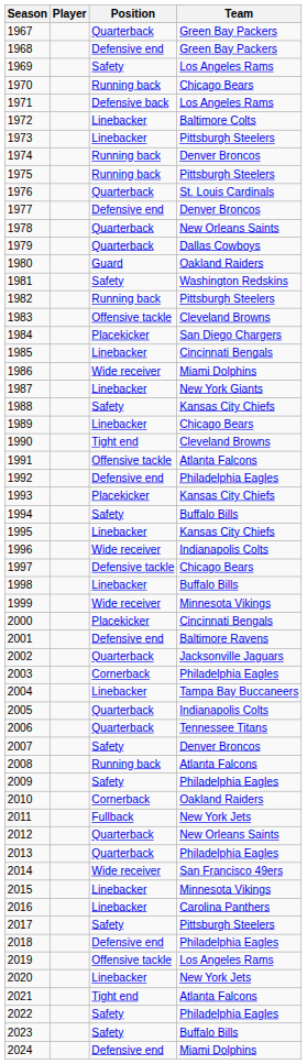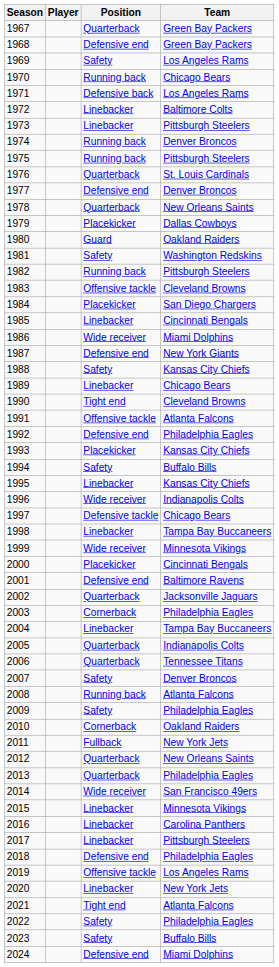 <table class="wikitable sortable">
 <tr>
 <th>Season</th>
 <th>Player</th>
 <th>Position</th>
 <th>Team</th>
 </tr>
 <tr>
 <td>1967</td>
 <td></td>
 <td><a href='#'>Quarterback</a></td>
 <td><a href='#'>Green Bay Packers</a></td>
 </tr>
 <tr>
 <td>1968</td>
 <td></td>
 <td><a href='#'>Defensive end</a></td>
 <td><a href='#'>Green Bay Packers</a></td>
 </tr>
 <tr>
 <td>1969</td>
 <td></td>
 <td><a href='#'>Safety</a></td>
 <td><a href='#'>Los Angeles Rams</a></td>
 </tr>
 <tr>
 <td>1970</td>
 <td></td>
 <td><a href='#'>Running back</a></td>
 <td><a href='#'>Chicago Bears</a></td>
 </tr>
 <tr>
 <td>1971</td>
 <td></td>
 <td><a href='#'>Defensive back</a></td>
 <td><a href='#'>Los Angeles Rams</a></td>
 </tr>
 <tr>
 <td>1972</td>
 <td></td>
 <td><a href='#'>Linebacker</a></td>
 <td><a href='#'>Baltimore Colts</a></td>
 </tr>
 <tr>
 <td>1973</td>
 <td></td>
 <td><a href='#'>Linebacker</a></td>
 <td><a href='#'>Pittsburgh Steelers</a></td>
 </tr>
 <tr>
 <td>1974</td>
 <td></td>
 <td><a href='#'>Running back</a></td>
 <td><a href='#'>Denver Broncos</a></td>
 </tr>
 <tr>
 <td>1975</td>
 <td></td>
 <td><a href='#'>Running back</a></td>
 <td><a href='#'>Pittsburgh Steelers</a></td>
 </tr>
 <tr>
 <td>1976</td>
 <td></td>
 <td><a href='#'>Quarterback</a></td>
 <td><a href='#'>St. Louis Cardinals</a></td>
 </tr>
 <tr>
 <td>1977</td>
 <td></td>
 <td><a href='#'>Defensive end</a></td>
 <td><a href='#'>Denver Broncos</a></td>
 </tr>
 <tr>
 <td>1978</td>
 <td></td>
 <td><a href='#'>Quarterback</a></td>
 <td><a href='#'>New Orleans Saints</a></td>
 </tr>
 <tr>
 <td>1979</td>
 <td></td>
-<td><a href='#'>Quarterback</a></td>
+<td><a href='#'>Placekicker</a></td>
 <td><a href='#'>Dallas Cowboys</a></td>
 </tr>
 <tr>
 <td>1980</td>
 <td></td>
 <td><a href='#'>Guard</a></td>
 <td><a href='#'>Oakland Raiders</a></td>
 </tr>
 <tr>
 <td>1981</td>
 <td></td>
 <td><a href='#'>Safety</a></td>
 <td><a href='#'>Washington Redskins</a></td>
 </tr>
 <tr>
 <td>1982</td>
 <td></td>
 <td><a href='#'>Running back</a></td>
 <td><a href='#'>Pittsburgh Steelers</a></td>
 </tr>
 <tr>
 <td>1983</td>
 <td></td>
 <td><a href='#'>Offensive tackle</a></td>
 <td><a href='#'>Cleveland Browns</a></td>
 </tr>
 <tr>
 <td>1984</td>
 <td></td>
 <td><a href='#'>Placekicker</a></td>
 <td><a href='#'>San Diego Chargers</a></td>
 </tr>
 <tr>
 <td>1985</td>
 <td></td>
 <td><a href='#'>Linebacker</a></td>
 <td><a href='#'>Cincinnati Bengals</a></td>
 </tr>
 <tr>
 <td>1986</td>
 <td></td>
 <td><a href='#'>Wide receiver</a></td>
 <td><a href='#'>Miami Dolphins</a></td>
 </tr>
 <tr>
 <td>1987</td>
 <td></td>
-<td><a href='#'>Linebacker</a></td>
+<td><a href='#'>Defensive end</a></td>
 <td><a href='#'>New York Giants</a></td>
 </tr>
 <tr>
 <td>1988</td>
 <td></td>
 <td><a href='#'>Safety</a></td>
 <td><a href='#'>Kansas City Chiefs</a></td>
 </tr>
 <tr>
 <td>1989</td>
 <td></td>
 <td><a href='#'>Linebacker</a></td>
 <td><a href='#'>Chicago Bears</a></td>
 </tr>
 <tr>
 <td>1990</td>
 <td></td>
 <td><a href='#'>Tight end</a></td>
 <td><a href='#'>Cleveland Browns</a></td>
 </tr>
 <tr>
 <td>1991</td>
 <td></td>
 <td><a href='#'>Offensive tackle</a></td>
 <td><a href='#'>Atlanta Falcons</a></td>
 </tr>
 <tr>
 <td>1992</td>
 <td></td>
 <td><a href='#'>Defensive end</a></td>
 <td><a href='#'>Philadelphia Eagles</a></td>
 </tr>
 <tr>
 <td>1993</td>
 <td></td>
 <td><a href='#'>Placekicker</a></td>
 <td><a href='#'>Kansas City Chiefs</a></td>
 </tr>
 <tr>
 <td>1994</td>
 <td></td>
 <td><a href='#'>Safety</a></td>
 <td><a href='#'>Buffalo Bills</a></td>
 </tr>
 <tr>
 <td>1995</td>
 <td></td>
 <td><a href='#'>Linebacker</a></td>
 <td><a href='#'>Kansas City Chiefs</a></td>
 </tr>
 <tr>
 <td>1996</td>
 <td></td>
 <td><a href='#'>Wide receiver</a></td>
 <td><a href='#'>Indianapolis Colts</a></td>
 </tr>
 <tr>
 <td>1997</td>
 <td></td>
 <td><a href='#'>Defensive tackle</a></td>
 <td><a href='#'>Chicago Bears</a></td>
 </tr>
 <tr>
 <td>1998</td>
 <td></td>
 <td><a href='#'>Linebacker</a></td>
-<td><a href='#'>Buffalo Bills</a></td>
+<td><a href='#'>Tampa Bay Buccaneers</a></td>
 </tr>
 <tr>
 <td>1999</td>
 <td></td>
 <td><a href='#'>Wide receiver</a></td>
 <td><a href='#'>Minnesota Vikings</a></td>
 </tr>
 <tr>
 <td>2000</td>
 <td></td>
 <td><a href='#'>Placekicker</a></td>
 <td><a href='#'>Cincinnati Bengals</a></td>
 </tr>
 <tr>
 <td>2001</td>
 <td></td>
 <td><a href='#'>Defensive end</a></td>
 <td><a href='#'>Baltimore Ravens</a></td>
 </tr>
 <tr>
 <td>2002</td>
 <td></td>
 <td><a href='#'>Quarterback</a></td>
 <td><a href='#'>Jacksonville Jaguars</a></td>
 </tr>
 <tr>
 <td>2003</td>
 <td></td>
 <td><a href='#'>Cornerback</a></td>
 <td><a href='#'>Philadelphia Eagles</a></td>
 </tr>
 <tr>
 <td>2004</td>
 <td></td>
 <td><a href='#'>Linebacker</a></td>
 <td><a href='#'>Tampa Bay Buccaneers</a></td>
 </tr>
 <tr>
 <td>2005</td>
 <td></td>
 <td><a href='#'>Quarterback</a></td>
 <td><a href='#'>Indianapolis Colts</a></td>
 </tr>
 <tr>
 <td>2006</td>
 <td></td>
 <td><a href='#'>Quarterback</a></td>
 <td><a href='#'>Tennessee Titans</a></td>
 </tr>
 <tr>
 <td>2007</td>
 <td></td>
 <td><a href='#'>Safety</a></td>
 <td><a href='#'>Denver Broncos</a></td>
 </tr>
 <tr>
 <td>2008</td>
 <td></td>
 <td><a href='#'>Running back</a></td>
 <td><a href='#'>Atlanta Falcons</a></td>
 </tr>
 <tr>
 <td>2009</td>
 <td></td>
 <td><a href='#'>Safety</a></td>
 <td><a href='#'>Philadelphia Eagles</a></td>
 </tr>
 <tr>
 <td>2010</td>
 <td></td>
 <td><a href='#'>Cornerback</a></td>
 <td><a href='#'>Oakland Raiders</a></td>
 </tr>
 <tr>
 <td>2011</td>
 <td></td>
 <td><a href='#'>Fullback</a></td>
 <td><a href='#'>New York Jets</a></td>
 </tr>
 <tr>
 <td>2012</td>
 <td></td>
 <td><a href='#'>Quarterback</a></td>
 <td><a href='#'>New Orleans Saints</a></td>
 </tr>
 <tr>
 <td>2013</td>
 <td></td>
 <td><a href='#'>Quarterback</a></td>
 <td><a href='#'>Philadelphia Eagles</a></td>
 </tr>
 <tr>
 <td>2014</td>
 <td></td>
 <td><a href='#'>Wide receiver</a></td>
 <td><a href='#'>San Francisco 49ers</a></td>
 </tr>
 <tr>
 <td>2015</td>
 <td></td>
 <td><a href='#'>Linebacker</a></td>
 <td><a href='#'>Minnesota Vikings</a></td>
 </tr>
 <tr>
 <td>2016</td>
 <td></td>
 <td><a href='#'>Linebacker</a></td>
 <td><a href='#'>Carolina Panthers</a></td>
 </tr>
 <tr>
 <td>2017</td>
 <td></td>
-<td><a href='#'>Safety</a></td>
+<td><a href='#'>Linebacker</a></td>
 <td><a href='#'>Pittsburgh Steelers</a></td>
 </tr>
 <tr>
 <td>2018</td>
 <td></td>
 <td><a href='#'>Defensive end</a></td>
 <td><a href='#'>Philadelphia Eagles</a></td>
 </tr>
 <tr>
 <td>2019</td>
 <td></td>
 <td><a href='#'>Offensive tackle</a></td>
 <td><a href='#'>Los Angeles Rams</a></td>
 </tr>
 <tr>
 <td>2020</td>
 <td></td>
 <td><a href='#'>Linebacker</a></td>
 <td><a href='#'>New York Jets</a></td>
 </tr>
 <tr>
 <td>2021</td>
 <td></td>
 <td><a href='#'>Tight end</a></td>
 <td><a href='#'>Atlanta Falcons</a></td>
 </tr>
 <tr>
 <td>2022</td>
 <td></td>
 <td><a href='#'>Safety</a></td>
 <td><a href='#'>Philadelphia Eagles</a></td>
 </tr>
 <tr>
 <td>2023</td>
 <td></td>
 <td><a href='#'>Safety</a></td>
 <td><a href='#'>Buffalo Bills</a></td>
 </tr>
 <tr>
 <td>2024</td>
 <td></td>
 <td><a href='#'>Defensive end</a></td>
 <td><a href='#'>Miami Dolphins</a></td>
 </tr>
 </table>
